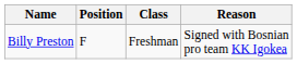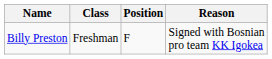 <table class="wikitable">
 <tr>
 <th>Name</th>
+<th>Class</th>
 <th>Position</th>
-<th>Class</th>
 <th>Reason</th>
 </tr>
 <tr>
 <td><a href='#'>Billy Preston</a></td>
+<td>Freshman</td>
 <td>F</td>
-<td>Freshman</td>
 <td>Signed with Bosnian<br>pro team <a href='#'>KK Igokea</a></td>
 </tr>
 </table>
